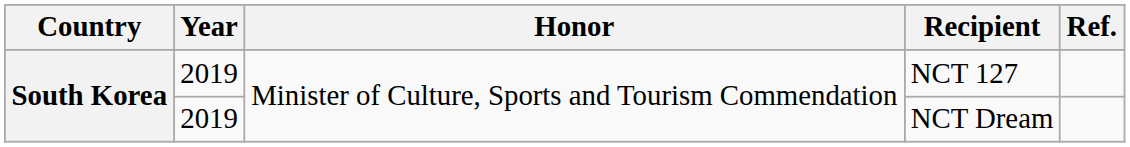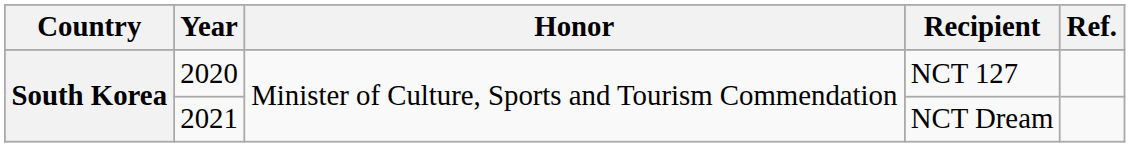 <table class="wikitable plainrowheaders">
 <tr>
 <th>Country</th>
 <th>Year</th>
 <th>Honor</th>
 <th>Recipient</th>
 <th>Ref.</th>
 </tr>
 <tr>
 <th scope="row" rowspan=2>South Korea</th>
-<td>2019</td>
+<td>2020</td>
 <td rowspan=2>Minister of Culture, Sports and Tourism Commendation</td>
 <td>NCT 127</td>
 <td align="center"></td>
 </tr>
 <tr>
-<td>2019</td>
+<td>2021</td>
 <td>NCT Dream</td>
 <td align="center"></td>
 </tr>
 </table>
